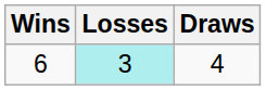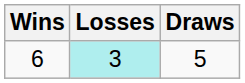 <table class="wikitable">
 <tr>
 <th>Wins</th>
 <th>Losses</th>
 <th>Draws</th>
 </tr>
 <tr>
 <td align="center">6</td>
 <td align="center" style="background: paleturquoise;">3</td>
-<td align="center">4</td>
+<td align="center">5</td>
 </tr>
 </table>
